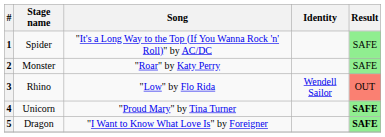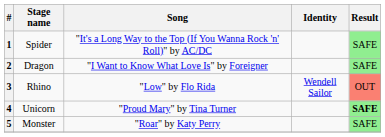 <table class="wikitable plainrowheaders" style="text-align: center;">
 <tr>
 <th>#</th>
 <th>Stage name</th>
 <th>Song</th>
 <th>Identity</th>
 <th>Result</th>
 </tr>
 <tr>
 <th>1</th>
 <td>Spider</td>
 <td>"<a href='#'>It's a Long Way to the Top (If You Wanna Rock 'n' Roll)</a>" by <a href='#'>AC/DC</a></td>
 <td></td>
 <td bgcolor=lightgreen>SAFE</td>
 </tr>
 <tr>
 <th>2</th>
-<td>Monster</td>
-<td>"<a href='#'>Roar</a>" by <a href='#'>Katy Perry</a></td>
+<td>Dragon</td>
+<td>"<a href='#'>I Want to Know What Love Is</a>" by <a href='#'>Foreigner</a></td>
 <td></td>
 <td bgcolor=lightgreen>SAFE</td>
 </tr>
 <tr>
 <th>3</th>
 <td>Rhino</td>
 <td>"<a href='#'>Low</a>" by <a href='#'>Flo Rida</a></td>
 <td><a href='#'>Wendell Sailor</a></td>
 <td bgcolor=salmon>OUT</td>
 </tr>
 <tr>
 <th>4</th>
 <td>Unicorn</td>
 <td>"<a href='#'>Proud Mary</a>" by <a href='#'>Tina Turner</a></td>
 <td></td>
 <td bgcolor=lightgreen><strong>SAFE</strong></td>
 </tr>
 <tr>
 <th>5</th>
-<td>Dragon</td>
-<td>"<a href='#'>I Want to Know What Love Is</a>" by <a href='#'>Foreigner</a></td>
+<td>Monster</td>
+<td>"<a href='#'>Roar</a>" by <a href='#'>Katy Perry</a></td>
 <td></td>
-<td bgcolor=lightgreen><strong>SAFE</strong></td>
+<td bgcolor=lightgreen>SAFE</td>
 </tr>
 <tr>
 </tr>
 </table>
